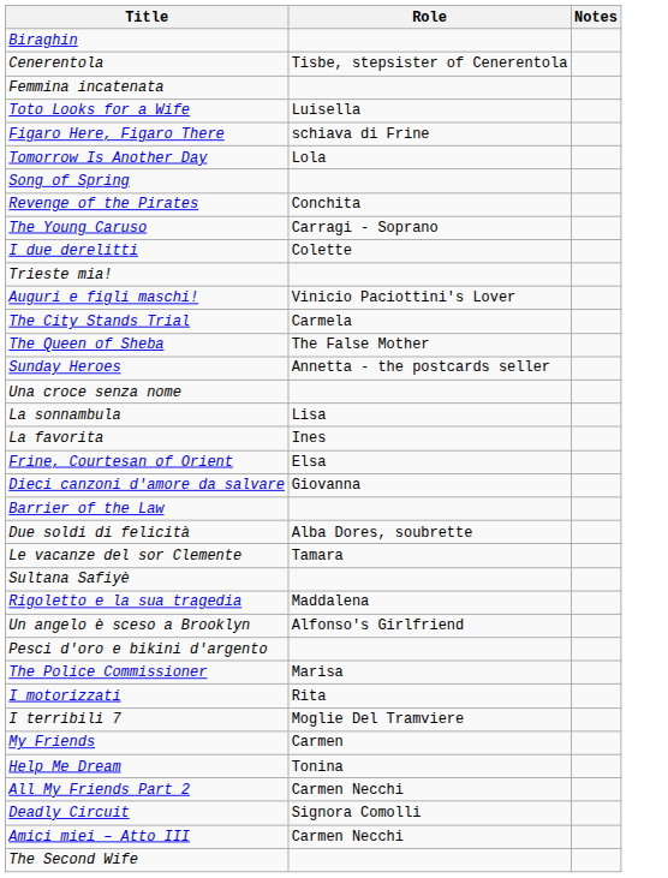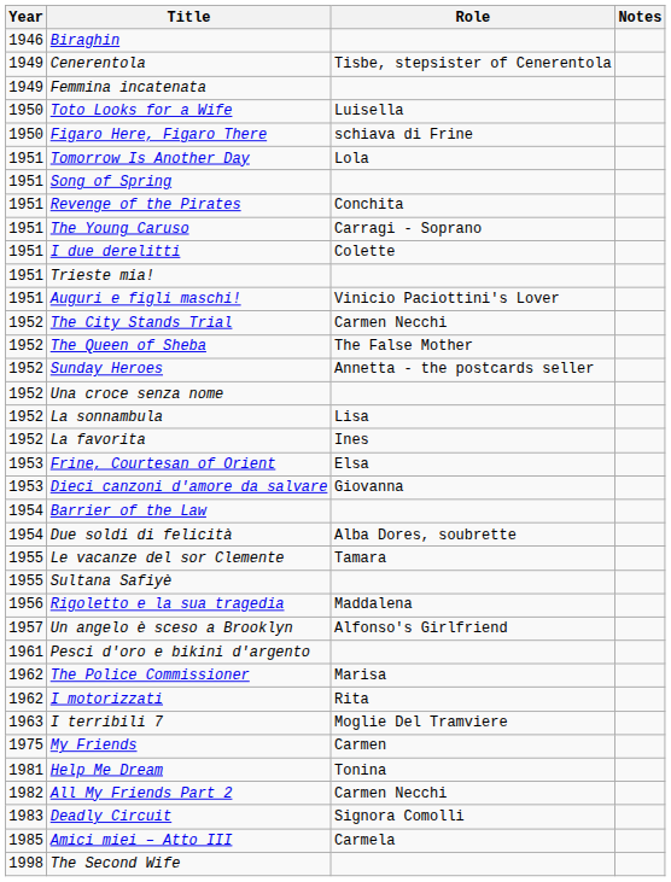 <table class="wikitable">
 <tr>
+<th>Year</th>
 <th>Title</th>
 <th>Role</th>
 <th>Notes</th>
 </tr>
 <tr>
+<td>1946</td>
 <td><em><a href='#'>Biraghin</a></em></td>
 <td></td>
 <td></td>
 </tr>
 <tr>
+<td>1949</td>
 <td><em>Cenerentola</em></td>
 <td>Tisbe, stepsister of Cenerentola</td>
 <td></td>
 </tr>
 <tr>
+<td>1949</td>
 <td><em>Femmina incatenata</em></td>
 <td></td>
 <td></td>
 </tr>
 <tr>
+<td>1950</td>
 <td><em><a href='#'>Toto Looks for a Wife</a></em></td>
 <td>Luisella</td>
 <td></td>
 </tr>
 <tr>
+<td>1950</td>
 <td><em><a href='#'>Figaro Here, Figaro There</a></em></td>
 <td>schiava di Frine</td>
 <td></td>
 </tr>
 <tr>
+<td>1951</td>
 <td><em><a href='#'>Tomorrow Is Another Day</a></em></td>
 <td>Lola</td>
 <td></td>
 </tr>
 <tr>
+<td>1951</td>
 <td><em><a href='#'>Song of Spring</a></em></td>
 <td></td>
 <td></td>
 </tr>
 <tr>
+<td>1951</td>
 <td><em><a href='#'>Revenge of the Pirates</a></em></td>
 <td>Conchita</td>
 <td></td>
 </tr>
 <tr>
+<td>1951</td>
 <td><em><a href='#'>The Young Caruso</a></em></td>
 <td>Carragi - Soprano</td>
 <td></td>
 </tr>
 <tr>
+<td>1951</td>
 <td><em><a href='#'>I due derelitti</a></em></td>
 <td>Colette</td>
 <td></td>
 </tr>
 <tr>
+<td>1951</td>
 <td><em>Trieste mia!</em></td>
 <td></td>
 <td></td>
 </tr>
 <tr>
+<td>1951</td>
 <td><em><a href='#'>Auguri e figli maschi!</a></em></td>
 <td>Vinicio Paciottini's Lover</td>
 <td></td>
 </tr>
 <tr>
+<td>1952</td>
 <td><em><a href='#'>The City Stands Trial</a></em></td>
-<td>Carmela</td>
+<td>Carmen Necchi</td>
 <td></td>
 </tr>
 <tr>
+<td>1952</td>
 <td><em><a href='#'>The Queen of Sheba</a></em></td>
 <td>The False Mother</td>
 <td></td>
 </tr>
 <tr>
+<td>1952</td>
 <td><em><a href='#'>Sunday Heroes</a></em></td>
 <td>Annetta - the postcards seller</td>
 <td></td>
 </tr>
 <tr>
+<td>1952</td>
 <td><em>Una croce senza nome</em></td>
 <td></td>
 <td></td>
 </tr>
 <tr>
+<td>1952</td>
 <td><em>La sonnambula</em></td>
 <td>Lisa</td>
 <td></td>
 </tr>
 <tr>
+<td>1952</td>
 <td><em>La favorita</em></td>
 <td>Ines</td>
 <td></td>
 </tr>
 <tr>
+<td>1953</td>
 <td><em><a href='#'>Frine, Courtesan of Orient</a></em></td>
 <td>Elsa</td>
 <td></td>
 </tr>
 <tr>
+<td>1953</td>
 <td><em><a href='#'>Dieci canzoni d'amore da salvare</a></em></td>
 <td>Giovanna</td>
 <td></td>
 </tr>
 <tr>
+<td>1954</td>
 <td><em><a href='#'>Barrier of the Law</a></em></td>
 <td></td>
 <td></td>
 </tr>
 <tr>
+<td>1954</td>
 <td><em>Due soldi di felicità</em></td>
 <td>Alba Dores, soubrette</td>
 <td></td>
 </tr>
 <tr>
+<td>1955</td>
 <td><em>Le vacanze del sor Clemente</em></td>
 <td>Tamara</td>
 <td></td>
 </tr>
 <tr>
+<td>1955</td>
 <td><em>Sultana Safiyè</em></td>
 <td></td>
 <td></td>
 </tr>
 <tr>
+<td>1956</td>
 <td><em><a href='#'>Rigoletto e la sua tragedia</a></em></td>
 <td>Maddalena</td>
 <td></td>
 </tr>
 <tr>
+<td>1957</td>
 <td><em>Un angelo è sceso a Brooklyn</em></td>
 <td>Alfonso's Girlfriend</td>
 <td></td>
 </tr>
 <tr>
+<td>1961</td>
 <td><em>Pesci d'oro e bikini d'argento</em></td>
 <td></td>
 <td></td>
 </tr>
 <tr>
+<td>1962</td>
 <td><em><a href='#'>The Police Commissioner</a></em></td>
 <td>Marisa</td>
 <td></td>
 </tr>
 <tr>
+<td>1962</td>
 <td><em><a href='#'>I motorizzati</a></em></td>
 <td>Rita</td>
 <td></td>
 </tr>
 <tr>
+<td>1963</td>
 <td><em>I terribili 7</em></td>
 <td>Moglie Del Tramviere</td>
 <td></td>
 </tr>
 <tr>
+<td>1975</td>
 <td><em><a href='#'>My Friends</a></em></td>
 <td>Carmen</td>
 <td></td>
 </tr>
 <tr>
+<td>1981</td>
 <td><em><a href='#'>Help Me Dream</a></em></td>
 <td>Tonina</td>
 <td></td>
 </tr>
 <tr>
+<td>1982</td>
 <td><em><a href='#'>All My Friends Part 2</a></em></td>
 <td>Carmen Necchi</td>
 <td></td>
 </tr>
 <tr>
+<td>1983</td>
 <td><em><a href='#'>Deadly Circuit</a></em></td>
 <td>Signora Comolli</td>
 <td></td>
 </tr>
 <tr>
+<td>1985</td>
 <td><em><a href='#'>Amici miei – Atto III</a></em></td>
-<td>Carmen Necchi</td>
+<td>Carmela</td>
 <td></td>
 </tr>
 <tr>
+<td>1998</td>
 <td><em>The Second Wife</em></td>
 <td></td>
 <td></td>
 </tr>
 </table>
